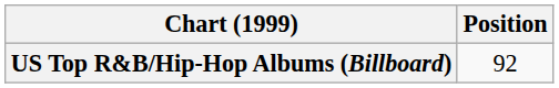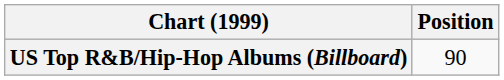 <table class="wikitable plainrowheaders" style="text-align:center">
 <tr>
 <th scope="col">Chart (1999)</th>
 <th scope="col">Position</th>
 </tr>
 <tr>
 <th scope="row">US Top R&B/Hip-Hop Albums (<em>Billboard</em>)</th>
-<td>92</td>
+<td>90</td>
 </tr>
 </table>
